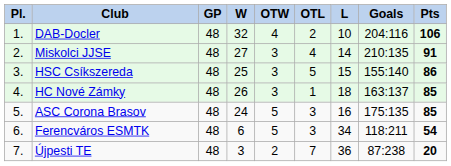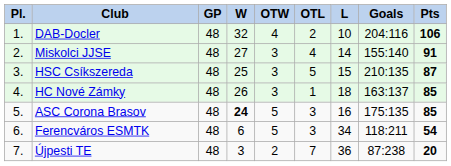 <table class="wikitable" width="65%" style="text-align:center">
 <tr style="font-weight:bold; background-color:#BCD2EE" |>
 <td width="5%">Pl.</td>
 <td width="30%">Club</td>
 <td width="5%">GP</td>
 <td width="5%">W</td>
 <td width="5%">OTW</td>
 <td width="5%">OTL</td>
 <td width="5%">L</td>
 <td width="5%">Goals</td>
 <td width="5%">Pts</td>
 </tr>
 <tr bgcolor="#e6fae6" align="center">
 <td>1.</td>
 <td style="text-align:left"> <a href='#'>DAB-Docler</a></td>
 <td>48</td>
 <td>32</td>
 <td>4</td>
 <td>2</td>
 <td>10</td>
 <td>204:116</td>
 <td><strong>106</strong></td>
 </tr>
 <tr bgcolor="#e6fae6" align="center">
 <td>2.</td>
 <td style="text-align:left"> <a href='#'>Miskolci JJSE</a></td>
 <td>48</td>
 <td>27</td>
 <td>3</td>
 <td>4</td>
 <td>14</td>
-<td>210:135</td>
+<td>155:140</td>
 <td><strong>91</strong></td>
 </tr>
 <tr bgcolor="#e6fae6" align="center">
 <td>3.</td>
 <td style="text-align:left"> <a href='#'>HSC Csíkszereda</a></td>
 <td>48</td>
 <td>25</td>
 <td>3</td>
 <td>5</td>
 <td>15</td>
-<td>155:140</td>
-<td><strong>86</strong></td>
+<td>210:135</td>
+<td><strong>87</strong></td>
 </tr>
 <tr bgcolor="#e6fae6" align="center">
 <td>4.</td>
 <td style="text-align:left"> <a href='#'>HC Nové Zámky</a></td>
 <td>48</td>
 <td>26</td>
 <td>3</td>
 <td>1</td>
 <td>18</td>
 <td>163:137</td>
 <td><strong>85</strong></td>
 </tr>
 <tr>
 <td>5.</td>
 <td style="text-align:left"> <a href='#'>ASC Corona Brasov</a></td>
 <td>48</td>
-<td>24</td>
+<td><strong>24</strong></td>
 <td>5</td>
 <td>3</td>
 <td>16</td>
 <td>175:135</td>
 <td><strong>85</strong></td>
 </tr>
 <tr>
 <td>6.</td>
 <td style="text-align:left"> <a href='#'>Ferencváros ESMTK</a></td>
 <td>48</td>
 <td>6</td>
 <td>5</td>
 <td>3</td>
 <td>34</td>
 <td>118:211</td>
 <td><strong>54</strong></td>
 </tr>
 <tr>
 <td>7.</td>
 <td style="text-align:left"> <a href='#'>Újpesti TE</a></td>
 <td>48</td>
 <td>3</td>
 <td>2</td>
 <td>7</td>
 <td>36</td>
 <td>87:238</td>
 <td><strong>20</strong></td>
 </tr>
 </table>
